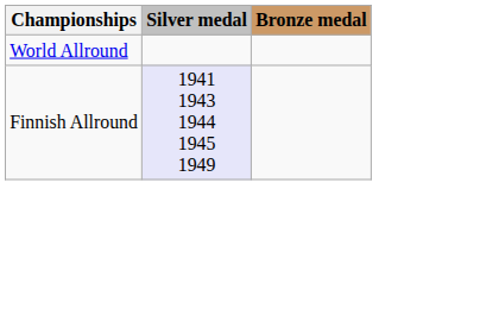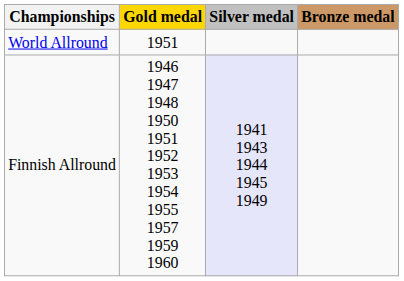 <table class="wikitable">
 <tr>
 <th>Championships</th>
+<td align=center bgcolor=gold><strong>Gold medal</strong></td>
 <td align=center bgcolor=silver><strong>Silver medal</strong></td>
 <td align=center bgcolor=cc9966><strong>Bronze medal</strong></td>
 </tr>
 <tr align="center">
 <td align="left"><a href='#'>World Allround</a></td>
+<td>1951</td>
 <td></td>
 <td></td>
 </tr>
 <tr align="center">
 <td align="left">Finnish Allround</td>
+<td>1946 <br> 1947 <br> 1948 <br> 1950 <br> 1951 <br> 1952 <br> 1953 <br> 1954 <br> 1955 <br> 1957 <br> 1959 <br> 1960</td>
 <td style="background: lavender;">1941 <br> 1943 <br> 1944 <br> 1945 <br> 1949</td>
 <td></td>
 </tr>
 </table>
